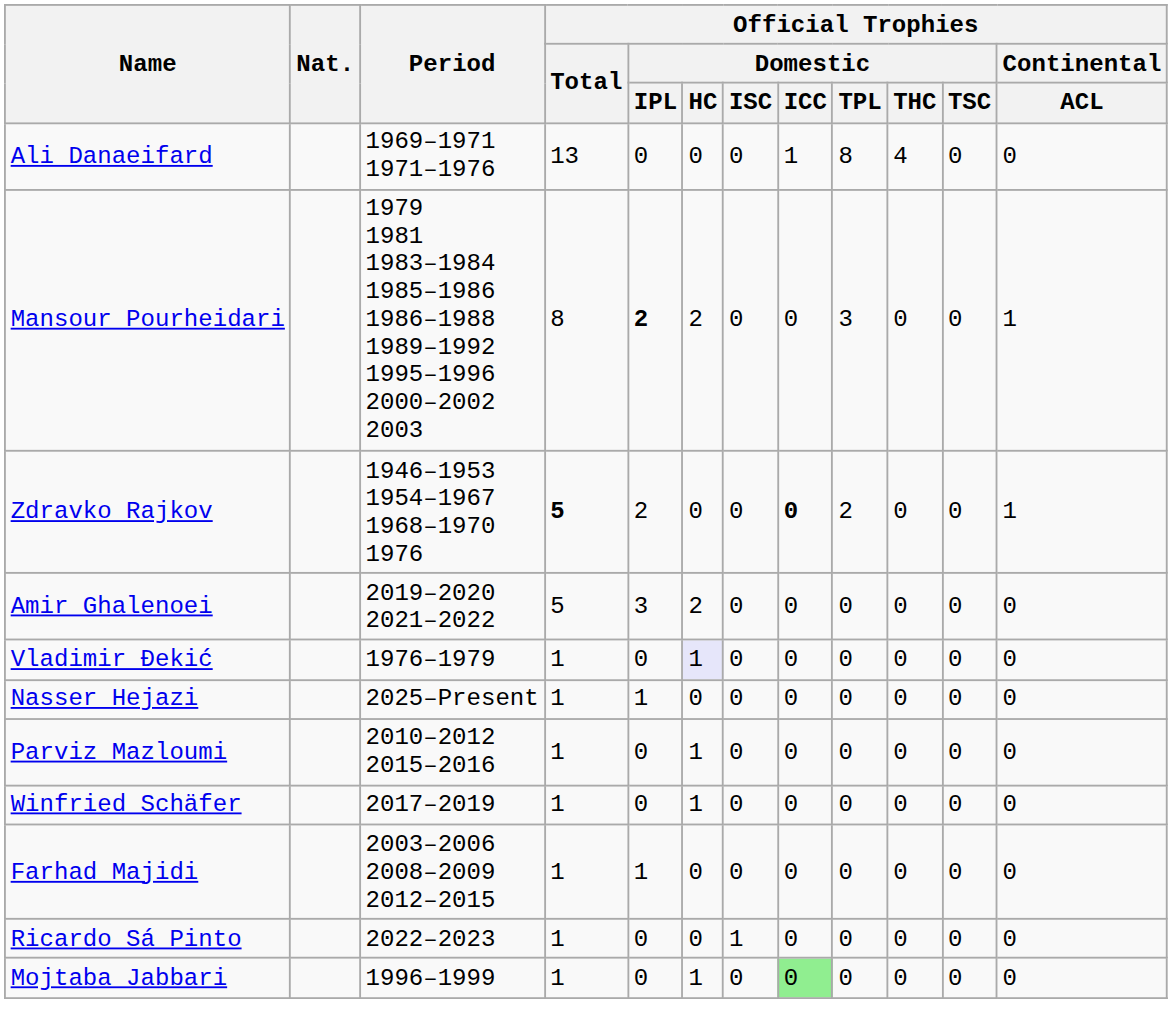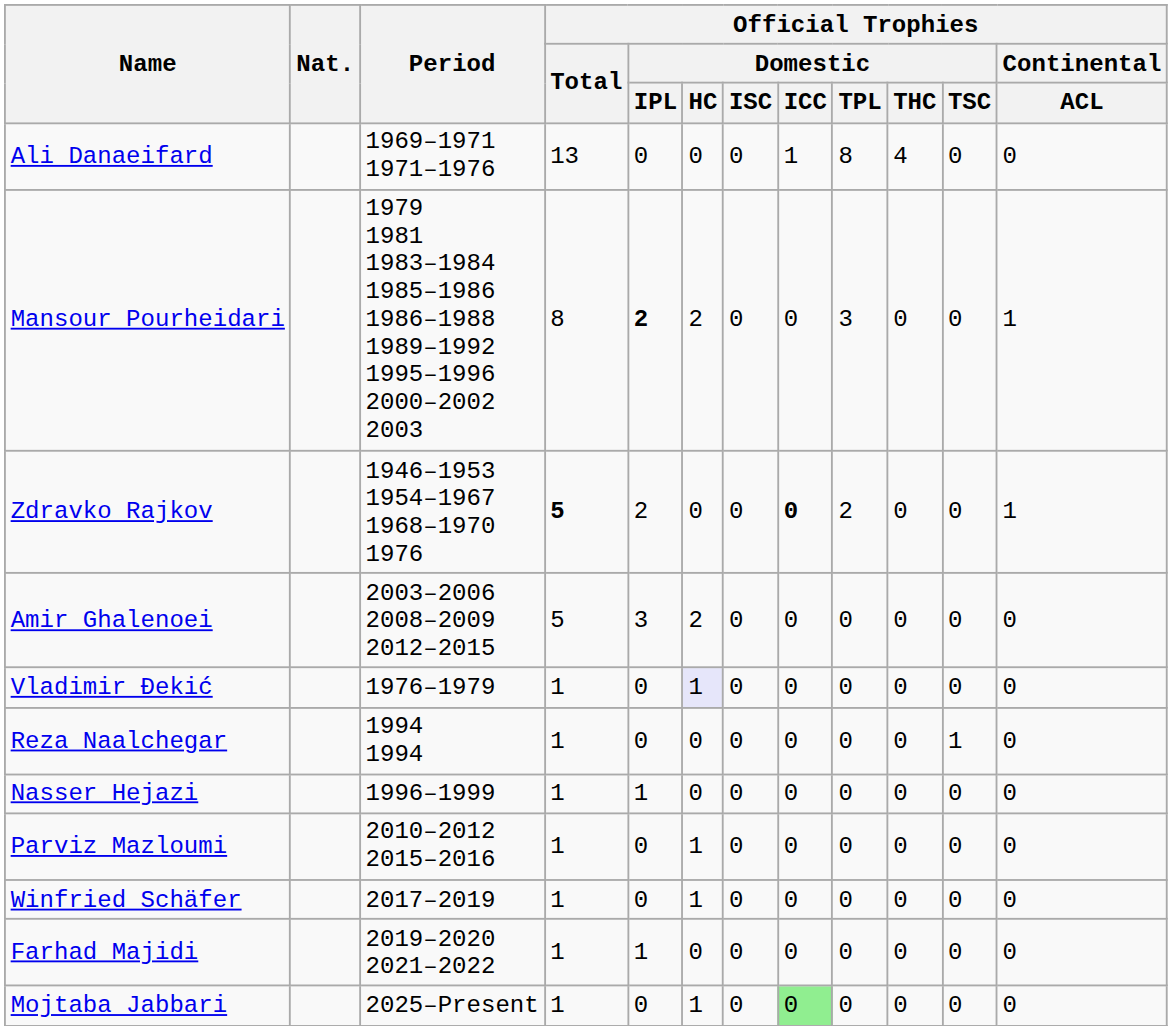 <table class="wikitable">
 <tr>
 <th rowspan="3">Name</th>
 <th rowspan="3">Nat.</th>
 <th rowspan="3">Period</th>
 <th colspan="9">Official Trophies</th>
 </tr>
 <tr>
 <th rowspan="2">Total</th>
 <th colspan="7">Domestic</th>
 <th>Continental</th>
 </tr>
 <tr>
 <th>IPL</th>
 <th>HC</th>
 <th>ISC</th>
 <th>ICC</th>
 <th>TPL</th>
 <th>THC</th>
 <th>TSC</th>
 <th>ACL</th>
 </tr>
 <tr>
 <td style="text-align:left;"><a href='#'>Ali Danaeifard</a></td>
 <td></td>
 <td>1969–1971<br>1971–1976</td>
 <td>13</td>
 <td>0</td>
 <td>0</td>
 <td>0</td>
 <td>1</td>
 <td>8</td>
 <td>4</td>
 <td>0</td>
 <td>0</td>
 </tr>
 <tr>
 <td style="text-align:left;"><a href='#'>Mansour Pourheidari</a></td>
 <td></td>
 <td>1979<br>1981<br>1983–1984<br>1985–1986<br>1986–1988<br>1989–1992<br>1995–1996<br>2000–2002<br>2003</td>
 <td>8</td>
 <td><strong>2</strong></td>
 <td>2</td>
 <td>0</td>
 <td>0</td>
 <td>3</td>
 <td>0</td>
 <td>0</td>
 <td>1</td>
 </tr>
 <tr>
 <td style="text-align:left;"><a href='#'>Zdravko Rajkov</a></td>
 <td></td>
 <td>1946–1953<br>1954–1967<br>1968–1970<br>1976</td>
 <td><strong>5</strong></td>
 <td>2</td>
 <td>0</td>
 <td>0</td>
 <td><strong>0</strong></td>
 <td>2</td>
 <td>0</td>
 <td>0</td>
 <td>1</td>
 </tr>
 <tr>
 <td style="text-align:left;"><a href='#'>Amir Ghalenoei</a></td>
 <td></td>
-<td>2019–2020<br>2021–2022</td>
+<td>2003–2006<br>2008–2009<br>2012–2015</td>
 <td>5</td>
 <td>3</td>
 <td>2</td>
 <td>0</td>
 <td>0</td>
 <td>0</td>
 <td>0</td>
 <td>0</td>
 <td>0</td>
 </tr>
 <tr>
 <td style="text-align:left;"><a href='#'>Vladimir Đekić</a></td>
 <td></td>
 <td>1976–1979</td>
 <td>1</td>
 <td>0</td>
 <td style="background: lavender;">1</td>
 <td>0</td>
 <td>0</td>
 <td>0</td>
 <td>0</td>
 <td>0</td>
 <td>0</td>
 </tr>
 <tr>
+<td style="text-align:left;"><a href='#'>Reza Naalchegar</a></td>
+<td></td>
+<td>1994<br>1994</td>
+<td>1</td>
+<td>0</td>
+<td>0</td>
+<td>0</td>
+<td>0</td>
+<td>0</td>
+<td>0</td>
+<td>1</td>
+<td>0</td>
+</tr>
+<tr>
 <td style="text-align:left;"><a href='#'>Nasser Hejazi</a></td>
 <td></td>
-<td>2025–Present</td>
+<td>1996–1999</td>
 <td>1</td>
 <td>1</td>
 <td>0</td>
 <td>0</td>
 <td>0</td>
 <td>0</td>
 <td>0</td>
 <td>0</td>
 <td>0</td>
 </tr>
 <tr>
 <td style="text-align:left;"><a href='#'>Parviz Mazloumi</a></td>
 <td></td>
 <td>2010–2012<br>2015–2016</td>
 <td>1</td>
 <td>0</td>
 <td>1</td>
 <td>0</td>
 <td>0</td>
 <td>0</td>
 <td>0</td>
 <td>0</td>
 <td>0</td>
 </tr>
 <tr>
 <td style="text-align:left;"><a href='#'>Winfried Schäfer</a></td>
 <td></td>
 <td>2017–2019</td>
 <td>1</td>
 <td>0</td>
 <td>1</td>
 <td>0</td>
 <td>0</td>
 <td>0</td>
 <td>0</td>
 <td>0</td>
 <td>0</td>
 </tr>
 <tr>
 <td style="text-align:left;"><a href='#'>Farhad Majidi</a></td>
 <td></td>
-<td>2003–2006<br>2008–2009<br>2012–2015</td>
+<td>2019–2020<br>2021–2022</td>
 <td>1</td>
 <td>1</td>
 <td>0</td>
 <td>0</td>
 <td>0</td>
 <td>0</td>
 <td>0</td>
 <td>0</td>
 <td>0</td>
 </tr>
 <tr>
-<td style="text-align:left;"><a href='#'>Ricardo Sá Pinto</a></td>
-<td></td>
-<td>2022–2023</td>
-<td>1</td>
-<td>0</td>
-<td>0</td>
-<td>1</td>
-<td>0</td>
-<td>0</td>
-<td>0</td>
-<td>0</td>
-<td>0</td>
-</tr>
-<tr>
 <td style="text-align:left;"><a href='#'>Mojtaba Jabbari</a></td>
 <td></td>
-<td>1996–1999</td>
+<td>2025–Present</td>
 <td>1</td>
 <td>0</td>
 <td>1</td>
 <td>0</td>
 <td style="background: lightgreen;">0</td>
 <td>0</td>
 <td>0</td>
 <td>0</td>
 <td>0</td>
 </tr>
 <tr>
 </tr>
 </table>
